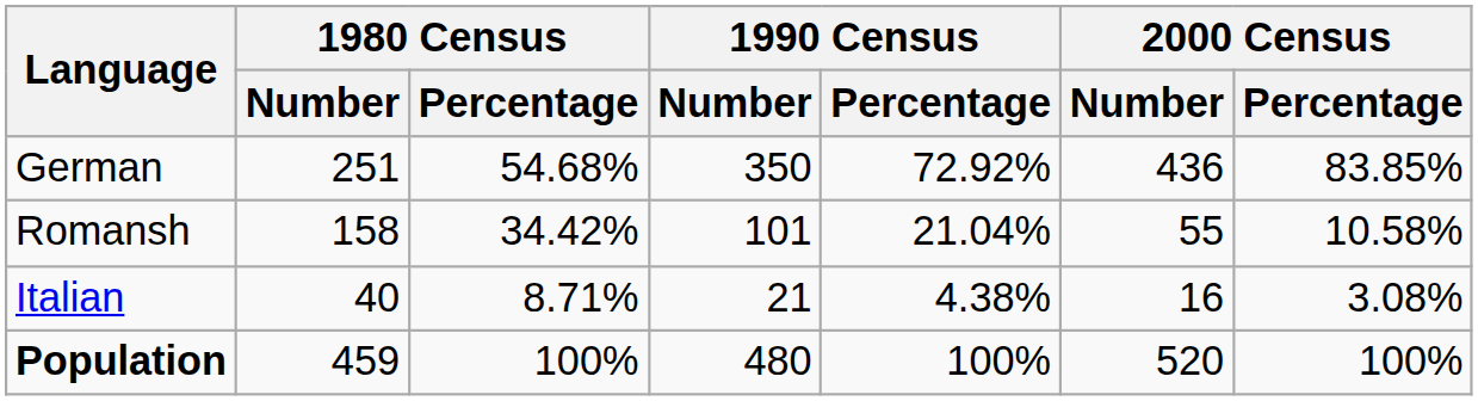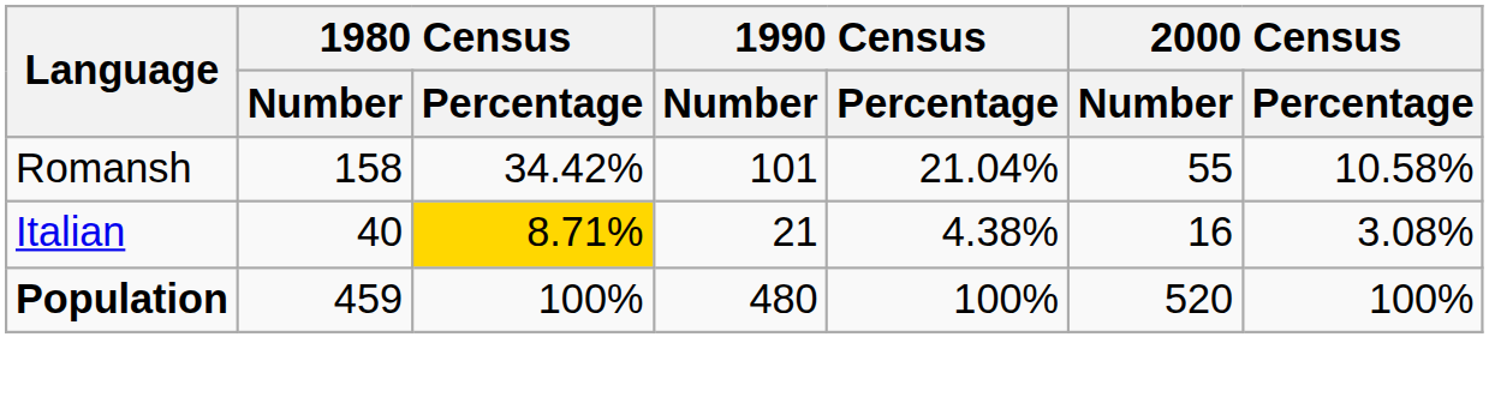 <table class="wikitable">
 <tr ---->
 <th rowspan="2">Language</th>
 <th colspan="2">1980 Census</th>
 <th colspan="2">1990 Census</th>
 <th colspan="2">2000 Census</th>
 </tr>
 <tr ---->
 <th>Number</th>
 <th>Percentage</th>
 <th>Number</th>
 <th>Percentage</th>
 <th>Number</th>
 <th>Percentage</th>
 </tr>
 <tr ---->
-<td>German</td>
-<td align=right>251</td>
-<td align=right>54.68%</td>
-<td align=right>350</td>
-<td align=right>72.92%</td>
-<td align=right>436</td>
-<td align=right>83.85%</td>
-</tr>
-<tr ---->
 <td>Romansh</td>
 <td align=right>158</td>
 <td align=right>34.42%</td>
 <td align=right>101</td>
 <td align=right>21.04%</td>
 <td align=right>55</td>
 <td align=right>10.58%</td>
 </tr>
 <tr ---->
 <td><a href='#'>Italian</a></td>
 <td align=right>40</td>
-<td align=right>8.71%</td>
+<td align=right style="background: gold;">8.71%</td>
 <td align=right>21</td>
 <td align=right>4.38%</td>
 <td align=right>16</td>
 <td align=right>3.08%</td>
 </tr>
 <tr ---->
 <td><strong>Population</strong></td>
 <td align=right>459</td>
 <td align=right>100%</td>
 <td align=right>480</td>
 <td align=right>100%</td>
 <td align=right>520</td>
 <td align=right>100%</td>
 </tr>
 </table>
